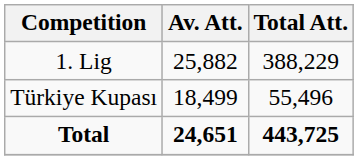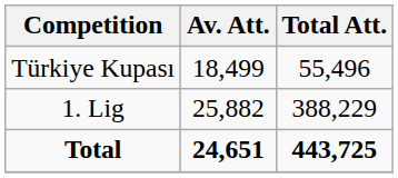 <table class="wikitable" style="text-align: center">
 <tr>
 <th>Competition</th>
 <th>Av. Att.</th>
 <th>Total Att.</th>
 </tr>
 <tr>
+<td>Türkiye Kupası</td>
+<td>18,499</td>
+<td>55,496</td>
+</tr>
+<tr>
 <td>1. Lig</td>
 <td>25,882</td>
 <td>388,229</td>
-</tr>
-<tr>
-<td>Türkiye Kupası</td>
-<td>18,499</td>
-<td>55,496</td>
 </tr>
 <tr>
 <td><strong>Total</strong></td>
 <td><strong> 24,651</strong></td>
 <td><strong>443,725</strong></td>
 </tr>
 <tr>
 </tr>
 </table>
